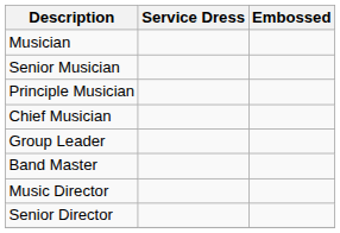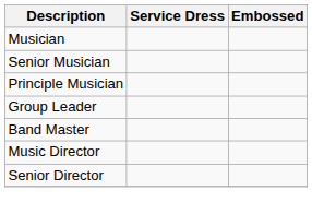 <table class="wikitable">
 <tr>
 <th>Description</th>
 <th>Service Dress</th>
 <th>Embossed</th>
 </tr>
 <tr>
 <td>Musician</td>
 <td></td>
 <td></td>
 </tr>
 <tr>
 <td>Senior Musician</td>
 <td></td>
 <td></td>
 </tr>
 <tr>
 <td>Principle Musician</td>
-<td></td>
-<td></td>
-</tr>
-<tr>
-<td>Chief Musician</td>
 <td></td>
 <td></td>
 </tr>
 <tr>
 <td>Group Leader</td>
 <td></td>
 <td></td>
 </tr>
 <tr>
 <td>Band Master</td>
 <td></td>
 <td></td>
 </tr>
 <tr>
 <td>Music Director</td>
 <td></td>
 <td></td>
 </tr>
 <tr>
 <td>Senior Director</td>
 <td></td>
 <td></td>
 </tr>
 <tr>
 </tr>
 </table>
